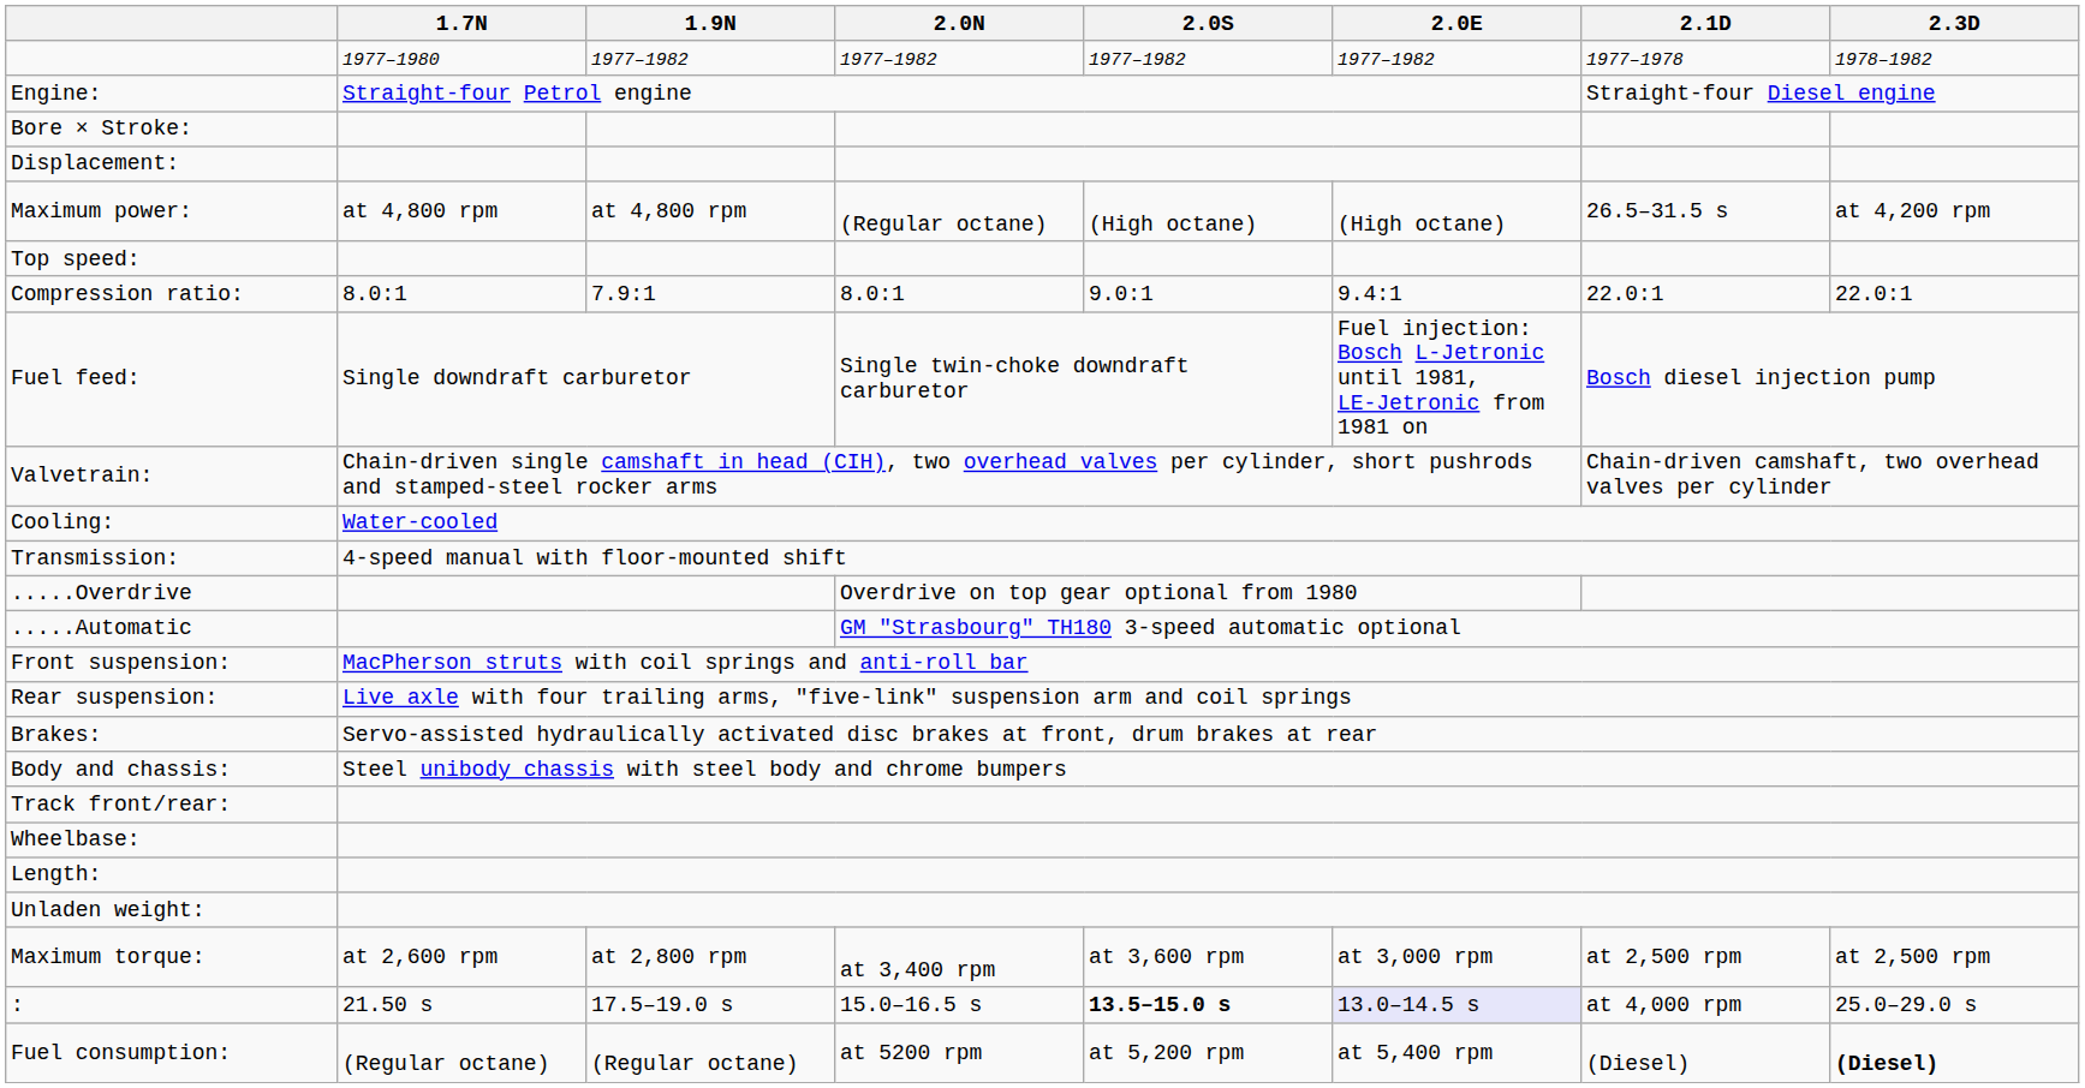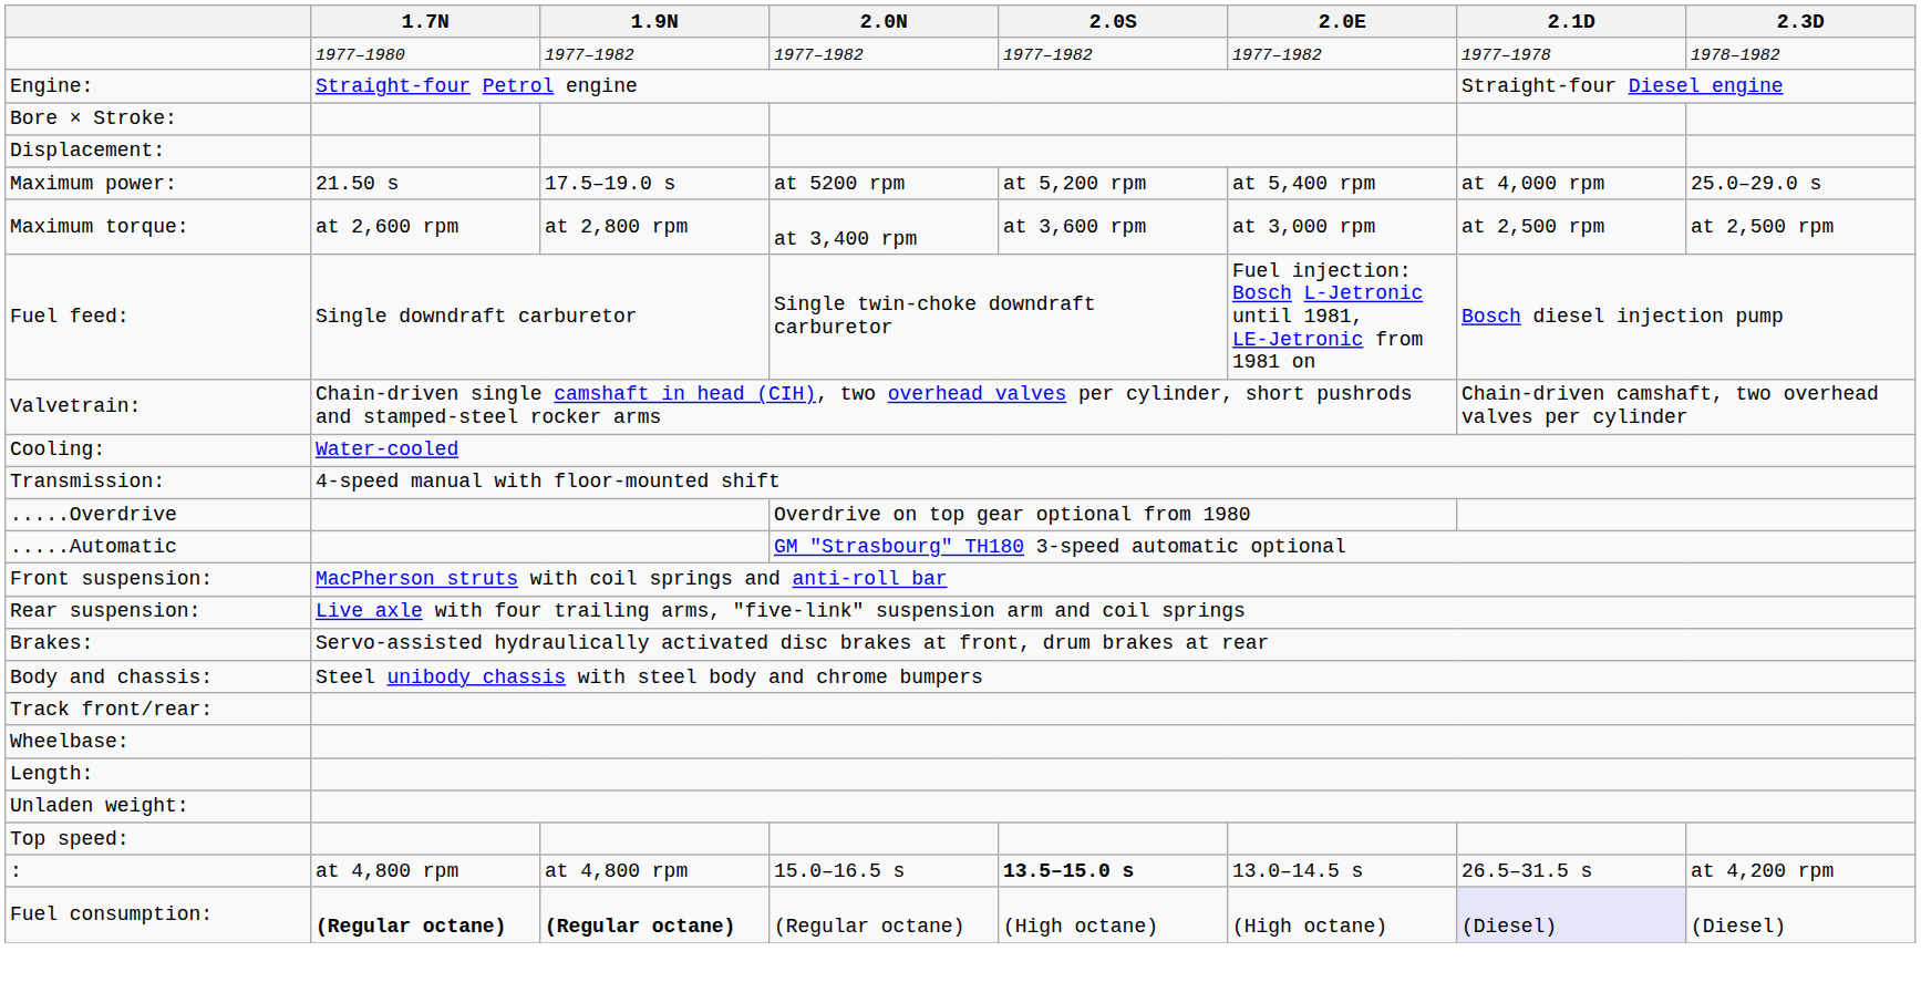 <table class="wikitable defaultcenter col1left collapsible">
 <tr style="background:#DDDDDDDDD;">
 <th style="width:16%;"></th>
 <th style="width:12%;">1.7N</th>
 <th style="width:12%;">1.9N</th>
 <th style="width:12%;">2.0N</th>
 <th style="width:12%;">2.0S</th>
 <th style="width:12%;">2.0E</th>
 <th style="width:12%;">2.1D</th>
 <th style="width:12%;">2.3D</th>
 </tr>
 <tr>
 <td></td>
 <td><small><em>1977–1980</em></small></td>
 <td><small><em>1977–1982</em></small></td>
 <td><small><em>1977–1982</em></small></td>
 <td><small><em>1977–1982</em></small></td>
 <td><small><em>1977–1982</em></small></td>
 <td><small><em>1977–1978</em></small></td>
 <td><small><em>1978–1982</em></small></td>
 </tr>
 <tr>
 <td>Engine:</td>
 <td colspan="5"><a href='#'>Straight-four</a> <a href='#'>Petrol</a> engine</td>
 <td colspan="2">Straight-four <a href='#'>Diesel engine</a></td>
 </tr>
 <tr>
 <td>Bore × Stroke:</td>
 <td></td>
 <td></td>
 <td colspan="3"></td>
 <td></td>
 <td></td>
 </tr>
 <tr>
 <td>Displacement:</td>
 <td></td>
 <td></td>
 <td colspan="3"></td>
 <td></td>
 <td></td>
 </tr>
 <tr>
 <td>Maximum power:</td>
-<td> at 4,800 rpm</td>
-<td> at 4,800 rpm</td>
-<td><br>(Regular octane)</td>
-<td><br>(High octane)</td>
-<td><br>(High octane)</td>
-<td>26.5–31.5 s</td>
-<td> at 4,200 rpm</td>
+<td>21.50 s</td>
+<td>17.5–19.0 s</td>
+<td> at 5200 rpm</td>
+<td> at 5,200 rpm</td>
+<td> at 5,400 rpm</td>
+<td> at 4,000 rpm</td>
+<td>25.0–29.0 s</td>
 </tr>
 <tr>
-<td>Top speed:</td>
-<td></td>
-<td></td>
-<td></td>
-<td></td>
-<td></td>
-<td></td>
-<td></td>
-</tr>
-<tr>
-<td>Compression ratio:</td>
-<td>8.0:1</td>
-<td>7.9:1</td>
-<td>8.0:1</td>
-<td>9.0:1</td>
-<td>9.4:1</td>
-<td>22.0:1</td>
-<td>22.0:1</td>
+<td>Maximum torque:</td>
+<td> at 2,600 rpm</td>
+<td> at 2,800 rpm</td>
+<td><br> at 3,400 rpm</td>
+<td> at 3,600 rpm<br></td>
+<td> at 3,000 rpm</td>
+<td> at 2,500 rpm</td>
+<td> at 2,500 rpm</td>
 </tr>
 <tr>
 <td>Fuel feed:</td>
 <td colspan="2">Single downdraft carburetor</td>
 <td colspan="2">Single twin-choke downdraft carburetor</td>
 <td>Fuel injection:<br><a href='#'>Bosch</a> <a href='#'>L-Jetronic</a> until 1981,<br><a href='#'>LE-Jetronic</a> from 1981 on</td>
 <td colspan="2"><a href='#'>Bosch</a> diesel injection pump</td>
 </tr>
 <tr>
 <td>Valvetrain:</td>
 <td colspan="5">Chain-driven single <a href='#'>camshaft in head (CIH)</a>, two <a href='#'>overhead valves</a> per cylinder, short pushrods and stamped-steel rocker arms</td>
 <td colspan="2">Chain-driven camshaft, two overhead valves per cylinder</td>
 </tr>
 <tr>
 <td>Cooling:</td>
 <td colspan="7"><a href='#'>Water-cooled</a></td>
 </tr>
 <tr>
 <td>Transmission:</td>
 <td colspan="7">4-speed manual with floor-mounted shift</td>
 </tr>
 <tr>
 <td>.....Overdrive</td>
 <td colspan="2"> </td>
 <td colspan="3">Overdrive on top gear optional from 1980</td>
 <td colspan="2"> </td>
 </tr>
 <tr>
 <td>.....Automatic</td>
 <td colspan="2"> </td>
 <td colspan="5"><a href='#'>GM "Strasbourg" TH180</a> 3-speed automatic optional</td>
 </tr>
 <tr>
 <td>Front suspension:</td>
 <td colspan="7"><a href='#'>MacPherson struts</a> with coil springs and <a href='#'>anti-roll bar</a></td>
 </tr>
 <tr>
 <td>Rear suspension:</td>
 <td colspan="7"><a href='#'>Live axle</a> with four trailing arms, "five-link" suspension arm and coil springs</td>
 </tr>
 <tr>
 <td>Brakes:</td>
 <td colspan="7">Servo-assisted hydraulically activated disc brakes at front, drum brakes at rear</td>
 </tr>
 <tr>
 <td>Body and chassis:</td>
 <td colspan="7">Steel <a href='#'>unibody chassis</a> with steel body and chrome bumpers</td>
 </tr>
 <tr>
 <td>Track front/rear:</td>
 <td colspan="7"></td>
 </tr>
 <tr>
 <td>Wheelbase:</td>
 <td colspan="7"></td>
 </tr>
 <tr>
 <td>Length:</td>
 <td colspan="7"></td>
 </tr>
 <tr>
 <td>Unladen weight:</td>
 <td colspan="7"></td>
 </tr>
 <tr>
-<td>Maximum torque:</td>
-<td> at 2,600 rpm</td>
-<td> at 2,800 rpm</td>
-<td><br> at 3,400 rpm</td>
-<td> at 3,600 rpm<br></td>
-<td> at 3,000 rpm</td>
-<td> at 2,500 rpm</td>
-<td> at 2,500 rpm</td>
+<td>Top speed:</td>
+<td></td>
+<td></td>
+<td></td>
+<td></td>
+<td></td>
+<td></td>
+<td></td>
 </tr>
 <tr>
 <td>:</td>
-<td>21.50 s</td>
-<td>17.5–19.0 s</td>
+<td> at 4,800 rpm</td>
+<td> at 4,800 rpm</td>
 <td>15.0–16.5 s</td>
 <td><strong>13.5–15.0 s</strong></td>
-<td style="background: lavender;">13.0–14.5 s</td>
-<td> at 4,000 rpm</td>
-<td>25.0–29.0 s</td>
+<td>13.0–14.5 s</td>
+<td>26.5–31.5 s</td>
+<td> at 4,200 rpm</td>
 </tr>
 <tr>
 <td>Fuel consumption:</td>
+<td><strong><br>(Regular octane)</strong></td>
+<td><strong><br>(Regular octane)</strong></td>
 <td><br>(Regular octane)</td>
-<td><br>(Regular octane)</td>
-<td> at 5200 rpm</td>
-<td> at 5,200 rpm</td>
-<td> at 5,400 rpm</td>
+<td><br>(High octane)</td>
+<td><br>(High octane)</td>
+<td style="background: lavender;"><br>(Diesel)</td>
 <td><br>(Diesel)</td>
-<td><strong><br>(Diesel)</strong></td>
 </tr>
 </table>
